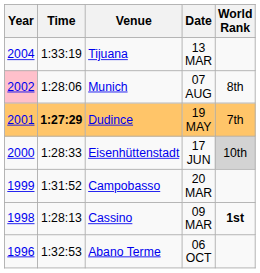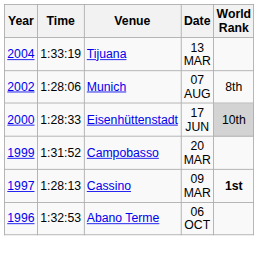 <table class="wikitable" width=45% style="font-size:90%; text-align:center;">
 <tr>
 <th>Year</th>
 <th>Time</th>
 <th>Venue</th>
 <th>Date</th>
 <th>World Rank</th>
 </tr>
 <tr>
 <td><a href='#'>2004</a></td>
 <td>1:33:19</td>
 <td align=left> <a href='#'>Tijuana</a></td>
 <td>13 MAR</td>
 <td></td>
 </tr>
 <tr>
-<td style="background: pink;"><a href='#'>2002</a></td>
+<td><a href='#'>2002</a></td>
 <td>1:28:06</td>
 <td align=left> <a href='#'>Munich</a></td>
 <td>07 AUG</td>
 <td>8th</td>
-</tr>
-<tr bgcolor=FFC569>
-<td><a href='#'>2001</a></td>
-<td><strong>1:27:29</strong></td>
-<td align=left> <a href='#'>Dudince</a></td>
-<td>19 MAY</td>
-<td>7th</td>
 </tr>
 <tr>
 <td><a href='#'>2000</a></td>
 <td>1:28:33</td>
 <td align=left> <a href='#'>Eisenhüttenstadt</a></td>
 <td>17 JUN</td>
 <td style="background: lightgrey;">10th</td>
 </tr>
 <tr>
 <td><a href='#'>1999</a></td>
 <td>1:31:52</td>
 <td align=left> <a href='#'>Campobasso</a></td>
 <td>20 MAR</td>
 <td></td>
 </tr>
 <tr>
-<td><a href='#'>1998</a></td>
+<td><a href='#'>1997</a></td>
 <td>1:28:13</td>
 <td align=left> <a href='#'>Cassino</a></td>
 <td>09 MAR</td>
 <td><strong>1st</strong></td>
 </tr>
 <tr>
 <td><a href='#'>1996</a></td>
 <td>1:32:53</td>
 <td align=left> <a href='#'>Abano Terme</a></td>
 <td>06 OCT</td>
 <td></td>
 </tr>
 </table>
